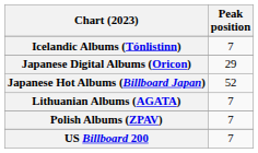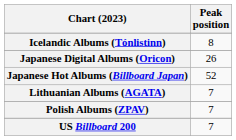 <table class="wikitable sortable plainrowheaders" style="text-align:center">
 <tr>
 <th scope="col">Chart (2023)</th>
 <th scope="col">Peak<br>position</th>
 </tr>
 <tr>
 </tr>
 <tr>
 </tr>
 <tr>
 </tr>
 <tr>
 </tr>
 <tr>
 </tr>
 <tr>
 </tr>
 <tr>
 </tr>
 <tr>
 </tr>
 <tr>
 </tr>
 <tr>
 </tr>
 <tr>
 <th scope="row">Icelandic Albums (<a href='#'>Tónlistinn</a>)</th>
-<td>7</td>
+<td>8</td>
 </tr>
 <tr>
 </tr>
 <tr>
 </tr>
 <tr>
 <th scope="row">Japanese Digital Albums (<a href='#'>Oricon</a>)</th>
-<td>29</td>
+<td>26</td>
 </tr>
 <tr>
 <th scope="row">Japanese Hot Albums (<em><a href='#'>Billboard Japan</a></em>)</th>
 <td>52</td>
 </tr>
 <tr>
 <th scope="row">Lithuanian Albums (<a href='#'>AGATA</a>)</th>
 <td>7</td>
 </tr>
 <tr>
 </tr>
 <tr>
 </tr>
 <tr>
 <th scope="row">Polish Albums (<a href='#'>ZPAV</a>)</th>
 <td>7</td>
 </tr>
 <tr>
 </tr>
 <tr>
 </tr>
 <tr>
 </tr>
 <tr>
 </tr>
 <tr>
 </tr>
 <tr>
 </tr>
 <tr>
 <th scope="row">US <a href='#'><em>Billboard</em> 200</a></th>
 <td>7</td>
 </tr>
 </table>
